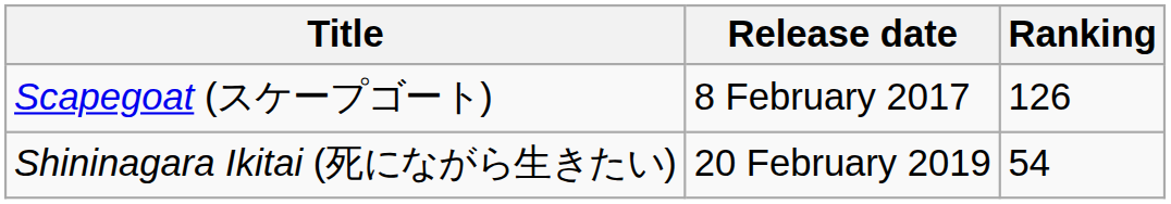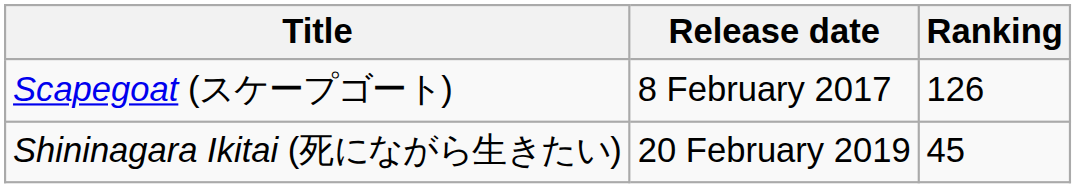 <table class="wikitable">
 <tr>
 <th>Title</th>
 <th>Release date</th>
 <th>Ranking</th>
 </tr>
 <tr>
 <td><em><a href='#'>Scapegoat</a></em> (スケープゴート)</td>
 <td>8 February 2017</td>
 <td>126</td>
 </tr>
 <tr>
 <td><em>Shininagara Ikitai</em> (死にながら生きたい)</td>
 <td>20 February 2019</td>
-<td>54</td>
+<td>45</td>
 </tr>
 </table>
